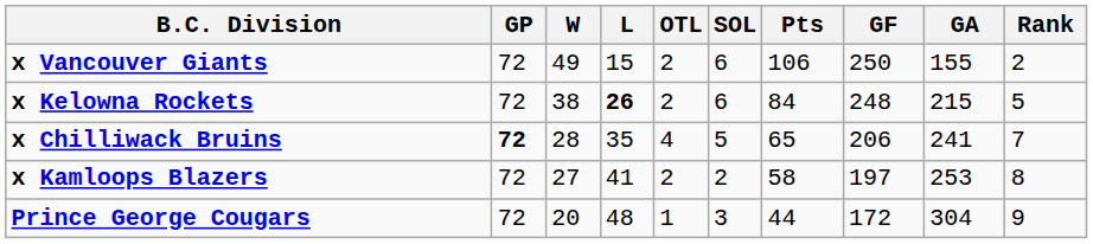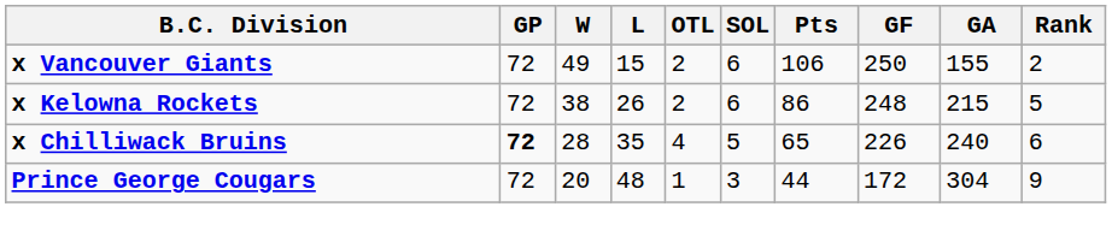 <table class="wikitable">
 <tr>
 <th style="width:45%;">B.C. Division</th>
 <th style="width:5%;">GP</th>
 <th style="width:5%;">W</th>
 <th style="width:5%;">L</th>
 <th style="width:5%;">OTL</th>
 <th style="width:5%;">SOL</th>
 <th style="width:7.5%;">Pts</th>
 <th style="width:7.5%;">GF</th>
 <th style="width:7.5%;">GA</th>
 <th style="width:7.5%;">Rank</th>
 </tr>
 <tr>
 <td><strong>x <a href='#'>Vancouver Giants</a></strong></td>
 <td>72</td>
 <td>49</td>
 <td>15</td>
 <td>2</td>
 <td>6</td>
 <td>106</td>
 <td>250</td>
 <td>155</td>
 <td>2</td>
 </tr>
 <tr>
 <td><strong>x <a href='#'>Kelowna Rockets</a></strong></td>
 <td>72</td>
 <td>38</td>
-<td><strong>26</strong></td>
+<td>26</td>
 <td>2</td>
 <td>6</td>
-<td>84</td>
+<td>86</td>
 <td>248</td>
 <td>215</td>
 <td>5</td>
 </tr>
 <tr>
 <td><strong>x <a href='#'>Chilliwack Bruins</a></strong></td>
 <td><strong>72</strong></td>
 <td>28</td>
 <td>35</td>
 <td>4</td>
 <td>5</td>
 <td>65</td>
-<td>206</td>
-<td>241</td>
-<td>7</td>
-</tr>
-<tr>
-<td><strong>x <a href='#'>Kamloops Blazers</a></strong></td>
-<td>72</td>
-<td>27</td>
-<td>41</td>
-<td>2</td>
-<td>2</td>
-<td>58</td>
-<td>197</td>
-<td>253</td>
-<td>8</td>
+<td>226</td>
+<td>240</td>
+<td>6</td>
 </tr>
 <tr>
 <td><strong><a href='#'>Prince George Cougars</a></strong></td>
 <td>72</td>
 <td>20</td>
 <td>48</td>
 <td>1</td>
 <td>3</td>
 <td>44</td>
 <td>172</td>
 <td>304</td>
 <td>9</td>
 </tr>
 </table>
